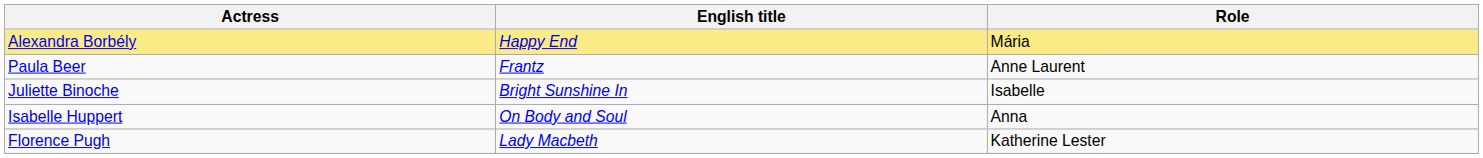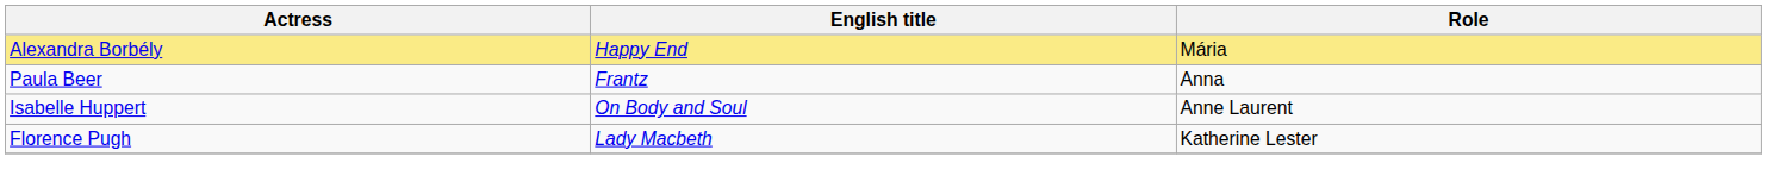 <table class="wikitable" width="95%" cellpadding="5">
 <tr>
 <th width="18%">Actress</th>
 <th width="18%">English title</th>
 <th width="18%">Role</th>
 </tr>
 <tr style="background:#FAEB86">
 <td> <a href='#'>Alexandra Borbély</a></td>
 <td><em><a href='#'>Happy End</a></em></td>
 <td>Mária</td>
 </tr>
 <tr>
 <td> <a href='#'>Paula Beer</a></td>
 <td><em><a href='#'>Frantz</a></em></td>
-<td>Anne Laurent</td>
-</tr>
-<tr>
-<td> <a href='#'>Juliette Binoche</a></td>
-<td><em><a href='#'>Bright Sunshine In</a></em></td>
-<td>Isabelle</td>
+<td>Anna</td>
 </tr>
 <tr>
 <td> <a href='#'>Isabelle Huppert</a></td>
 <td><em><a href='#'>On Body and Soul</a></em></td>
-<td>Anna</td>
+<td>Anne Laurent</td>
 </tr>
 <tr>
 <td> <a href='#'>Florence Pugh</a></td>
 <td><em><a href='#'>Lady Macbeth</a></em></td>
 <td>Katherine Lester</td>
 </tr>
 <tr>
 </tr>
 </table>
